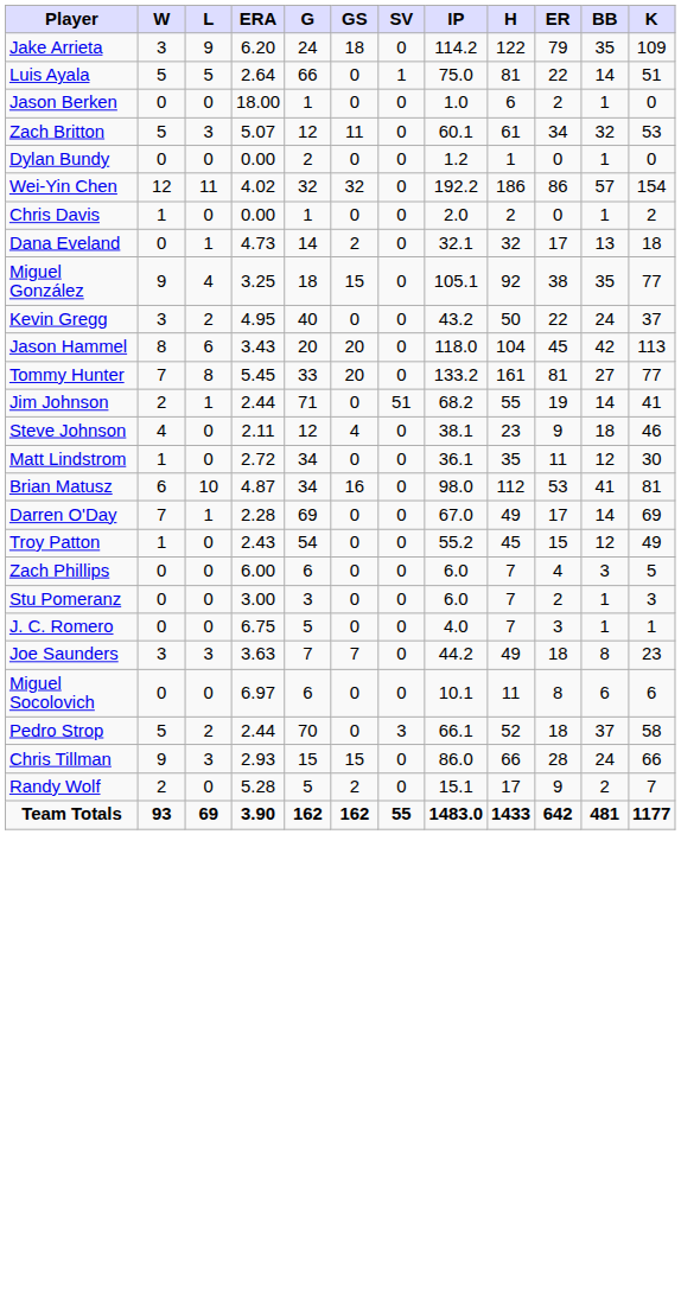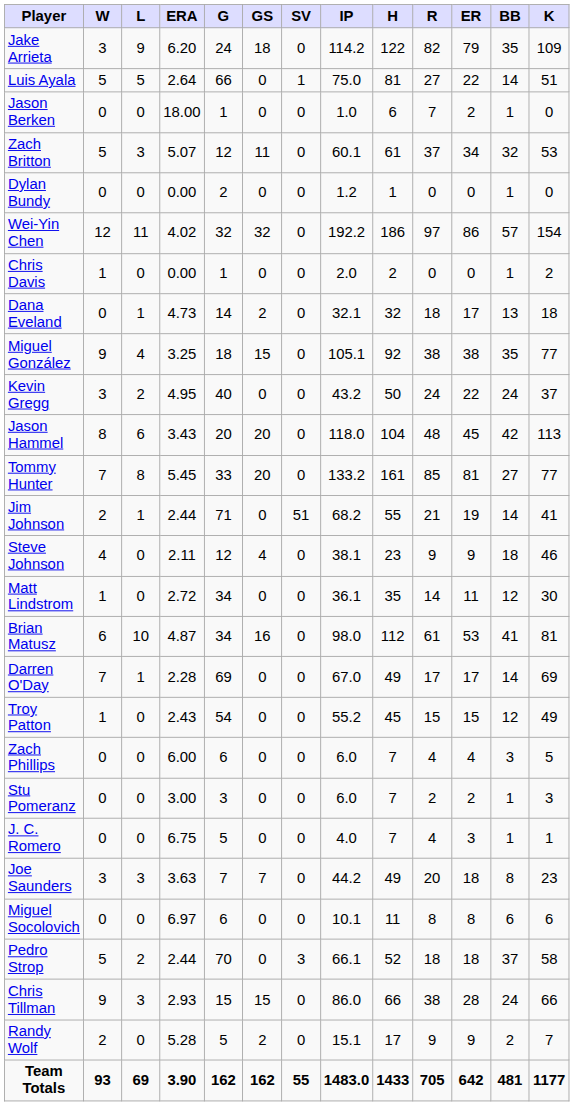 <table class="wikitable sortable">
 <tr>
 <th style="background:#ddf;">Player</th>
 <th style="background:#ddf; width:7%;">W</th>
 <th style="background:#ddf; width:7%;">L</th>
 <th style="background:#ddf; width:7%;">ERA</th>
 <th style="background:#ddf; width:7%;">G</th>
 <th style="background:#ddf; width:7%;">GS</th>
 <th style="background:#ddf; width:7%;">SV</th>
 <th style="background:#ddf; width:7%;">IP</th>
 <th style="background:#ddf; width:7%;">H</th>
+<th style="background:#ddf; width:7%;">R</th>
 <th style="background:#ddf; width:7%;">ER</th>
 <th style="background:#ddf; width:7%;">BB</th>
 <th style="background:#ddf; width:7%;">K</th>
 </tr>
 <tr>
 <td><a href='#'>Jake Arrieta</a></td>
 <td align=center>3</td>
 <td align=center>9</td>
 <td align=center>6.20</td>
 <td align=center>24</td>
 <td align=center>18</td>
 <td align=center>0</td>
 <td align=center>114.2</td>
 <td align=center>122</td>
+<td align=center>82</td>
 <td align=center>79</td>
 <td align=center>35</td>
 <td align=center>109</td>
 </tr>
 <tr>
 <td><a href='#'>Luis Ayala</a></td>
 <td align=center>5</td>
 <td align=center>5</td>
 <td align=center>2.64</td>
 <td align=center>66</td>
 <td align=center>0</td>
 <td align=center>1</td>
 <td align=center>75.0</td>
 <td align=center>81</td>
+<td align=center>27</td>
 <td align=center>22</td>
 <td align=center>14</td>
 <td align=center>51</td>
 </tr>
 <tr>
 <td><a href='#'>Jason Berken</a></td>
 <td align=center>0</td>
 <td align=center>0</td>
 <td align=center>18.00</td>
 <td align=center>1</td>
 <td align=center>0</td>
 <td align=center>0</td>
 <td align=center>1.0</td>
 <td align=center>6</td>
+<td align=center>7</td>
 <td align=center>2</td>
 <td align=center>1</td>
 <td align=center>0</td>
 </tr>
 <tr>
 <td><a href='#'>Zach Britton</a></td>
 <td align=center>5</td>
 <td align=center>3</td>
 <td align=center>5.07</td>
 <td align=center>12</td>
 <td align=center>11</td>
 <td align=center>0</td>
 <td align=center>60.1</td>
 <td align=center>61</td>
+<td align=center>37</td>
 <td align=center>34</td>
 <td align=center>32</td>
 <td align=center>53</td>
 </tr>
 <tr>
 <td><a href='#'>Dylan Bundy</a></td>
 <td align=center>0</td>
 <td align=center>0</td>
 <td align=center>0.00</td>
 <td align=center>2</td>
 <td align=center>0</td>
 <td align=center>0</td>
 <td align=center>1.2</td>
 <td align=center>1</td>
 <td align=center>0</td>
+<td align=center>0</td>
 <td align=center>1</td>
 <td align=center>0</td>
 </tr>
 <tr>
 <td><a href='#'>Wei-Yin Chen</a></td>
 <td align=center>12</td>
 <td align=center>11</td>
 <td align=center>4.02</td>
 <td align=center>32</td>
 <td align=center>32</td>
 <td align=center>0</td>
 <td align=center>192.2</td>
 <td align=center>186</td>
+<td align=center>97</td>
 <td align=center>86</td>
 <td align=center>57</td>
 <td align=center>154</td>
 </tr>
 <tr>
 <td><a href='#'>Chris Davis</a></td>
 <td align=center>1</td>
 <td align=center>0</td>
 <td align=center>0.00</td>
 <td align=center>1</td>
 <td align=center>0</td>
 <td align=center>0</td>
 <td align=center>2.0</td>
 <td align=center>2</td>
 <td align=center>0</td>
+<td align=center>0</td>
 <td align=center>1</td>
 <td align=center>2</td>
 </tr>
 <tr>
 <td><a href='#'>Dana Eveland</a></td>
 <td align=center>0</td>
 <td align=center>1</td>
 <td align=center>4.73</td>
 <td align=center>14</td>
 <td align=center>2</td>
 <td align=center>0</td>
 <td align=center>32.1</td>
 <td align=center>32</td>
+<td align=center>18</td>
 <td align=center>17</td>
 <td align=center>13</td>
 <td align=center>18</td>
 </tr>
 <tr>
 <td><a href='#'>Miguel González</a></td>
 <td align=center>9</td>
 <td align=center>4</td>
 <td align=center>3.25</td>
 <td align=center>18</td>
 <td align=center>15</td>
 <td align=center>0</td>
 <td align=center>105.1</td>
 <td align=center>92</td>
 <td align=center>38</td>
+<td align=center>38</td>
 <td align=center>35</td>
 <td align=center>77</td>
 </tr>
 <tr>
 <td><a href='#'>Kevin Gregg</a></td>
 <td align=center>3</td>
 <td align=center>2</td>
 <td align=center>4.95</td>
 <td align=center>40</td>
 <td align=center>0</td>
 <td align=center>0</td>
 <td align=center>43.2</td>
 <td align=center>50</td>
+<td align=center>24</td>
 <td align=center>22</td>
 <td align=center>24</td>
 <td align=center>37</td>
 </tr>
 <tr>
 <td><a href='#'>Jason Hammel</a></td>
 <td align=center>8</td>
 <td align=center>6</td>
 <td align=center>3.43</td>
 <td align=center>20</td>
 <td align=center>20</td>
 <td align=center>0</td>
 <td align=center>118.0</td>
 <td align=center>104</td>
+<td align=center>48</td>
 <td align=center>45</td>
 <td align=center>42</td>
 <td align=center>113</td>
 </tr>
 <tr>
 <td><a href='#'>Tommy Hunter</a></td>
 <td align=center>7</td>
 <td align=center>8</td>
 <td align=center>5.45</td>
 <td align=center>33</td>
 <td align=center>20</td>
 <td align=center>0</td>
 <td align=center>133.2</td>
 <td align=center>161</td>
+<td align=center>85</td>
 <td align=center>81</td>
 <td align=center>27</td>
 <td align=center>77</td>
 </tr>
 <tr>
 <td><a href='#'>Jim Johnson</a></td>
 <td align=center>2</td>
 <td align=center>1</td>
 <td align=center>2.44</td>
 <td align=center>71</td>
 <td align=center>0</td>
 <td align=center>51</td>
 <td align=center>68.2</td>
 <td align=center>55</td>
+<td align=center>21</td>
 <td align=center>19</td>
 <td align=center>14</td>
 <td align=center>41</td>
 </tr>
 <tr>
 <td><a href='#'>Steve Johnson</a></td>
 <td align=center>4</td>
 <td align=center>0</td>
 <td align=center>2.11</td>
 <td align=center>12</td>
 <td align=center>4</td>
 <td align=center>0</td>
 <td align=center>38.1</td>
 <td align=center>23</td>
 <td align=center>9</td>
+<td align=center>9</td>
 <td align=center>18</td>
 <td align=center>46</td>
 </tr>
 <tr>
 <td><a href='#'>Matt Lindstrom</a></td>
 <td align=center>1</td>
 <td align=center>0</td>
 <td align=center>2.72</td>
 <td align=center>34</td>
 <td align=center>0</td>
 <td align=center>0</td>
 <td align=center>36.1</td>
 <td align=center>35</td>
+<td align=center>14</td>
 <td align=center>11</td>
 <td align=center>12</td>
 <td align=center>30</td>
 </tr>
 <tr>
 <td><a href='#'>Brian Matusz</a></td>
 <td align=center>6</td>
 <td align=center>10</td>
 <td align=center>4.87</td>
 <td align=center>34</td>
 <td align=center>16</td>
 <td align=center>0</td>
 <td align=center>98.0</td>
 <td align=center>112</td>
+<td align=center>61</td>
 <td align=center>53</td>
 <td align=center>41</td>
 <td align=center>81</td>
 </tr>
 <tr>
 <td><a href='#'>Darren O'Day</a></td>
 <td align=center>7</td>
 <td align=center>1</td>
 <td align=center>2.28</td>
 <td align=center>69</td>
 <td align=center>0</td>
 <td align=center>0</td>
 <td align=center>67.0</td>
 <td align=center>49</td>
 <td align=center>17</td>
+<td align=center>17</td>
 <td align=center>14</td>
 <td align=center>69</td>
 </tr>
 <tr>
 <td><a href='#'>Troy Patton</a></td>
 <td align=center>1</td>
 <td align=center>0</td>
 <td align=center>2.43</td>
 <td align=center>54</td>
 <td align=center>0</td>
 <td align=center>0</td>
 <td align=center>55.2</td>
 <td align=center>45</td>
+<td align=center>15</td>
 <td align=center>15</td>
 <td align=center>12</td>
 <td align=center>49</td>
 </tr>
 <tr>
 <td><a href='#'>Zach Phillips</a></td>
 <td align=center>0</td>
 <td align=center>0</td>
 <td align=center>6.00</td>
 <td align=center>6</td>
 <td align=center>0</td>
 <td align=center>0</td>
 <td align=center>6.0</td>
 <td align=center>7</td>
 <td align=center>4</td>
+<td align=center>4</td>
 <td align=center>3</td>
 <td align=center>5</td>
 </tr>
 <tr>
 <td><a href='#'>Stu Pomeranz</a></td>
 <td align=center>0</td>
 <td align=center>0</td>
 <td align=center>3.00</td>
 <td align=center>3</td>
 <td align=center>0</td>
 <td align=center>0</td>
 <td align=center>6.0</td>
 <td align=center>7</td>
 <td align=center>2</td>
+<td align=center>2</td>
 <td align=center>1</td>
 <td align=center>3</td>
 </tr>
 <tr>
 <td><a href='#'>J. C. Romero</a></td>
 <td align=center>0</td>
 <td align=center>0</td>
 <td align=center>6.75</td>
 <td align=center>5</td>
 <td align=center>0</td>
 <td align=center>0</td>
 <td align=center>4.0</td>
 <td align=center>7</td>
+<td align=center>4</td>
 <td align=center>3</td>
 <td align=center>1</td>
 <td align=center>1</td>
 </tr>
 <tr>
 <td><a href='#'>Joe Saunders</a></td>
 <td align=center>3</td>
 <td align=center>3</td>
 <td align=center>3.63</td>
 <td align=center>7</td>
 <td align=center>7</td>
 <td align=center>0</td>
 <td align=center>44.2</td>
 <td align=center>49</td>
+<td align=center>20</td>
 <td align=center>18</td>
 <td align=center>8</td>
 <td align=center>23</td>
 </tr>
 <tr>
 <td><a href='#'>Miguel Socolovich</a></td>
 <td align=center>0</td>
 <td align=center>0</td>
 <td align=center>6.97</td>
 <td align=center>6</td>
 <td align=center>0</td>
 <td align=center>0</td>
 <td align=center>10.1</td>
 <td align=center>11</td>
 <td align=center>8</td>
+<td align=center>8</td>
 <td align=center>6</td>
 <td align=center>6</td>
 </tr>
 <tr>
 <td><a href='#'>Pedro Strop</a></td>
 <td align=center>5</td>
 <td align=center>2</td>
 <td align=center>2.44</td>
 <td align=center>70</td>
 <td align=center>0</td>
 <td align=center>3</td>
 <td align=center>66.1</td>
 <td align=center>52</td>
 <td align=center>18</td>
+<td align=center>18</td>
 <td align=center>37</td>
 <td align=center>58</td>
 </tr>
 <tr>
 <td><a href='#'>Chris Tillman</a></td>
 <td align=center>9</td>
 <td align=center>3</td>
 <td align=center>2.93</td>
 <td align=center>15</td>
 <td align=center>15</td>
 <td align=center>0</td>
 <td align=center>86.0</td>
 <td align=center>66</td>
+<td align=center>38</td>
 <td align=center>28</td>
 <td align=center>24</td>
 <td align=center>66</td>
 </tr>
 <tr>
 <td><a href='#'>Randy Wolf</a></td>
 <td align=center>2</td>
 <td align=center>0</td>
 <td align=center>5.28</td>
 <td align=center>5</td>
 <td align=center>2</td>
 <td align=center>0</td>
 <td align=center>15.1</td>
 <td align=center>17</td>
 <td align=center>9</td>
+<td align=center>9</td>
 <td align=center>2</td>
 <td align=center>7</td>
 </tr>
 <tr align=center>
 <td><strong>Team Totals</strong></td>
 <td><strong>93</strong></td>
 <td><strong>69</strong></td>
 <td><strong>3.90</strong></td>
 <td><strong>162</strong></td>
 <td><strong>162</strong></td>
 <td><strong>55</strong></td>
 <td><strong>1483.0</strong></td>
 <td><strong>1433</strong></td>
+<td><strong>705</strong></td>
 <td><strong>642</strong></td>
 <td><strong>481</strong></td>
 <td><strong>1177</strong></td>
 </tr>
 </table>
